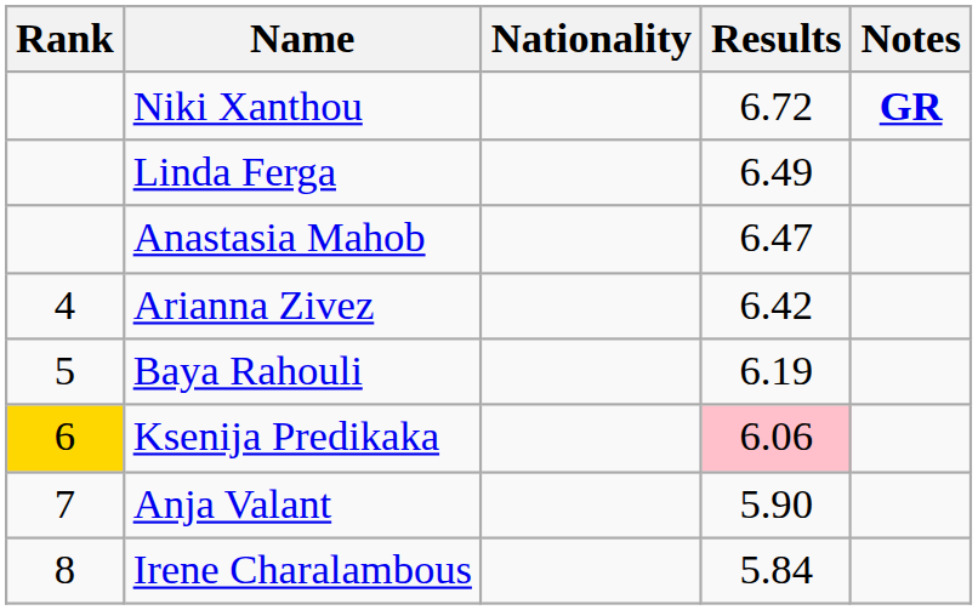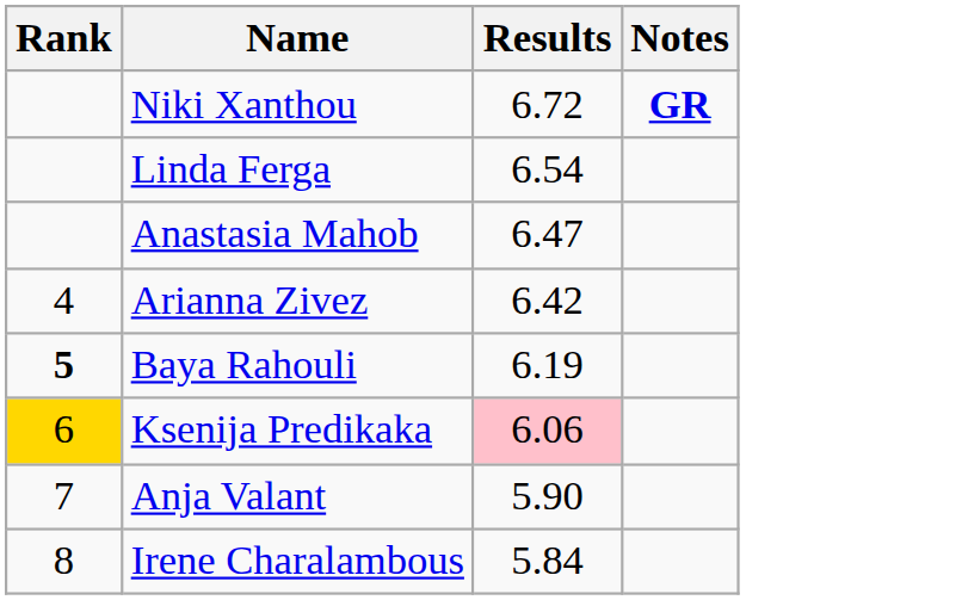 <table class="wikitable sortable" style="text-align:center">
 <tr>
 <th>Rank</th>
 <th>Name</th>
-<th>Nationality</th>
 <th>Results</th>
 <th>Notes</th>
 </tr>
 <tr>
 <td></td>
 <td align=left><a href='#'>Niki Xanthou</a></td>
-<td align=left></td>
 <td>6.72</td>
 <td><strong><a href='#'>GR</a></strong></td>
 </tr>
 <tr>
 <td></td>
 <td align=left><a href='#'>Linda Ferga</a></td>
-<td align=left></td>
-<td>6.49</td>
+<td>6.54</td>
 <td></td>
 </tr>
 <tr>
 <td></td>
 <td align=left><a href='#'>Anastasia Mahob</a></td>
-<td align=left></td>
 <td>6.47</td>
 <td></td>
 </tr>
 <tr>
 <td>4</td>
 <td align=left><a href='#'>Arianna Zivez</a></td>
-<td align=left></td>
 <td>6.42</td>
 <td></td>
 </tr>
 <tr>
-<td>5</td>
+<td><strong>5</strong></td>
 <td align=left><a href='#'>Baya Rahouli</a></td>
-<td align=left></td>
 <td>6.19</td>
 <td></td>
 </tr>
 <tr>
 <td style="background: gold;">6</td>
 <td align=left><a href='#'>Ksenija Predikaka</a></td>
-<td align=left></td>
 <td style="background: pink;">6.06</td>
 <td></td>
 </tr>
 <tr>
 <td>7</td>
 <td align=left><a href='#'>Anja Valant</a></td>
-<td align=left></td>
 <td>5.90</td>
 <td></td>
 </tr>
 <tr>
 <td>8</td>
 <td align=left><a href='#'>Irene Charalambous</a></td>
-<td align=left></td>
 <td>5.84</td>
 <td></td>
 </tr>
 </table>
